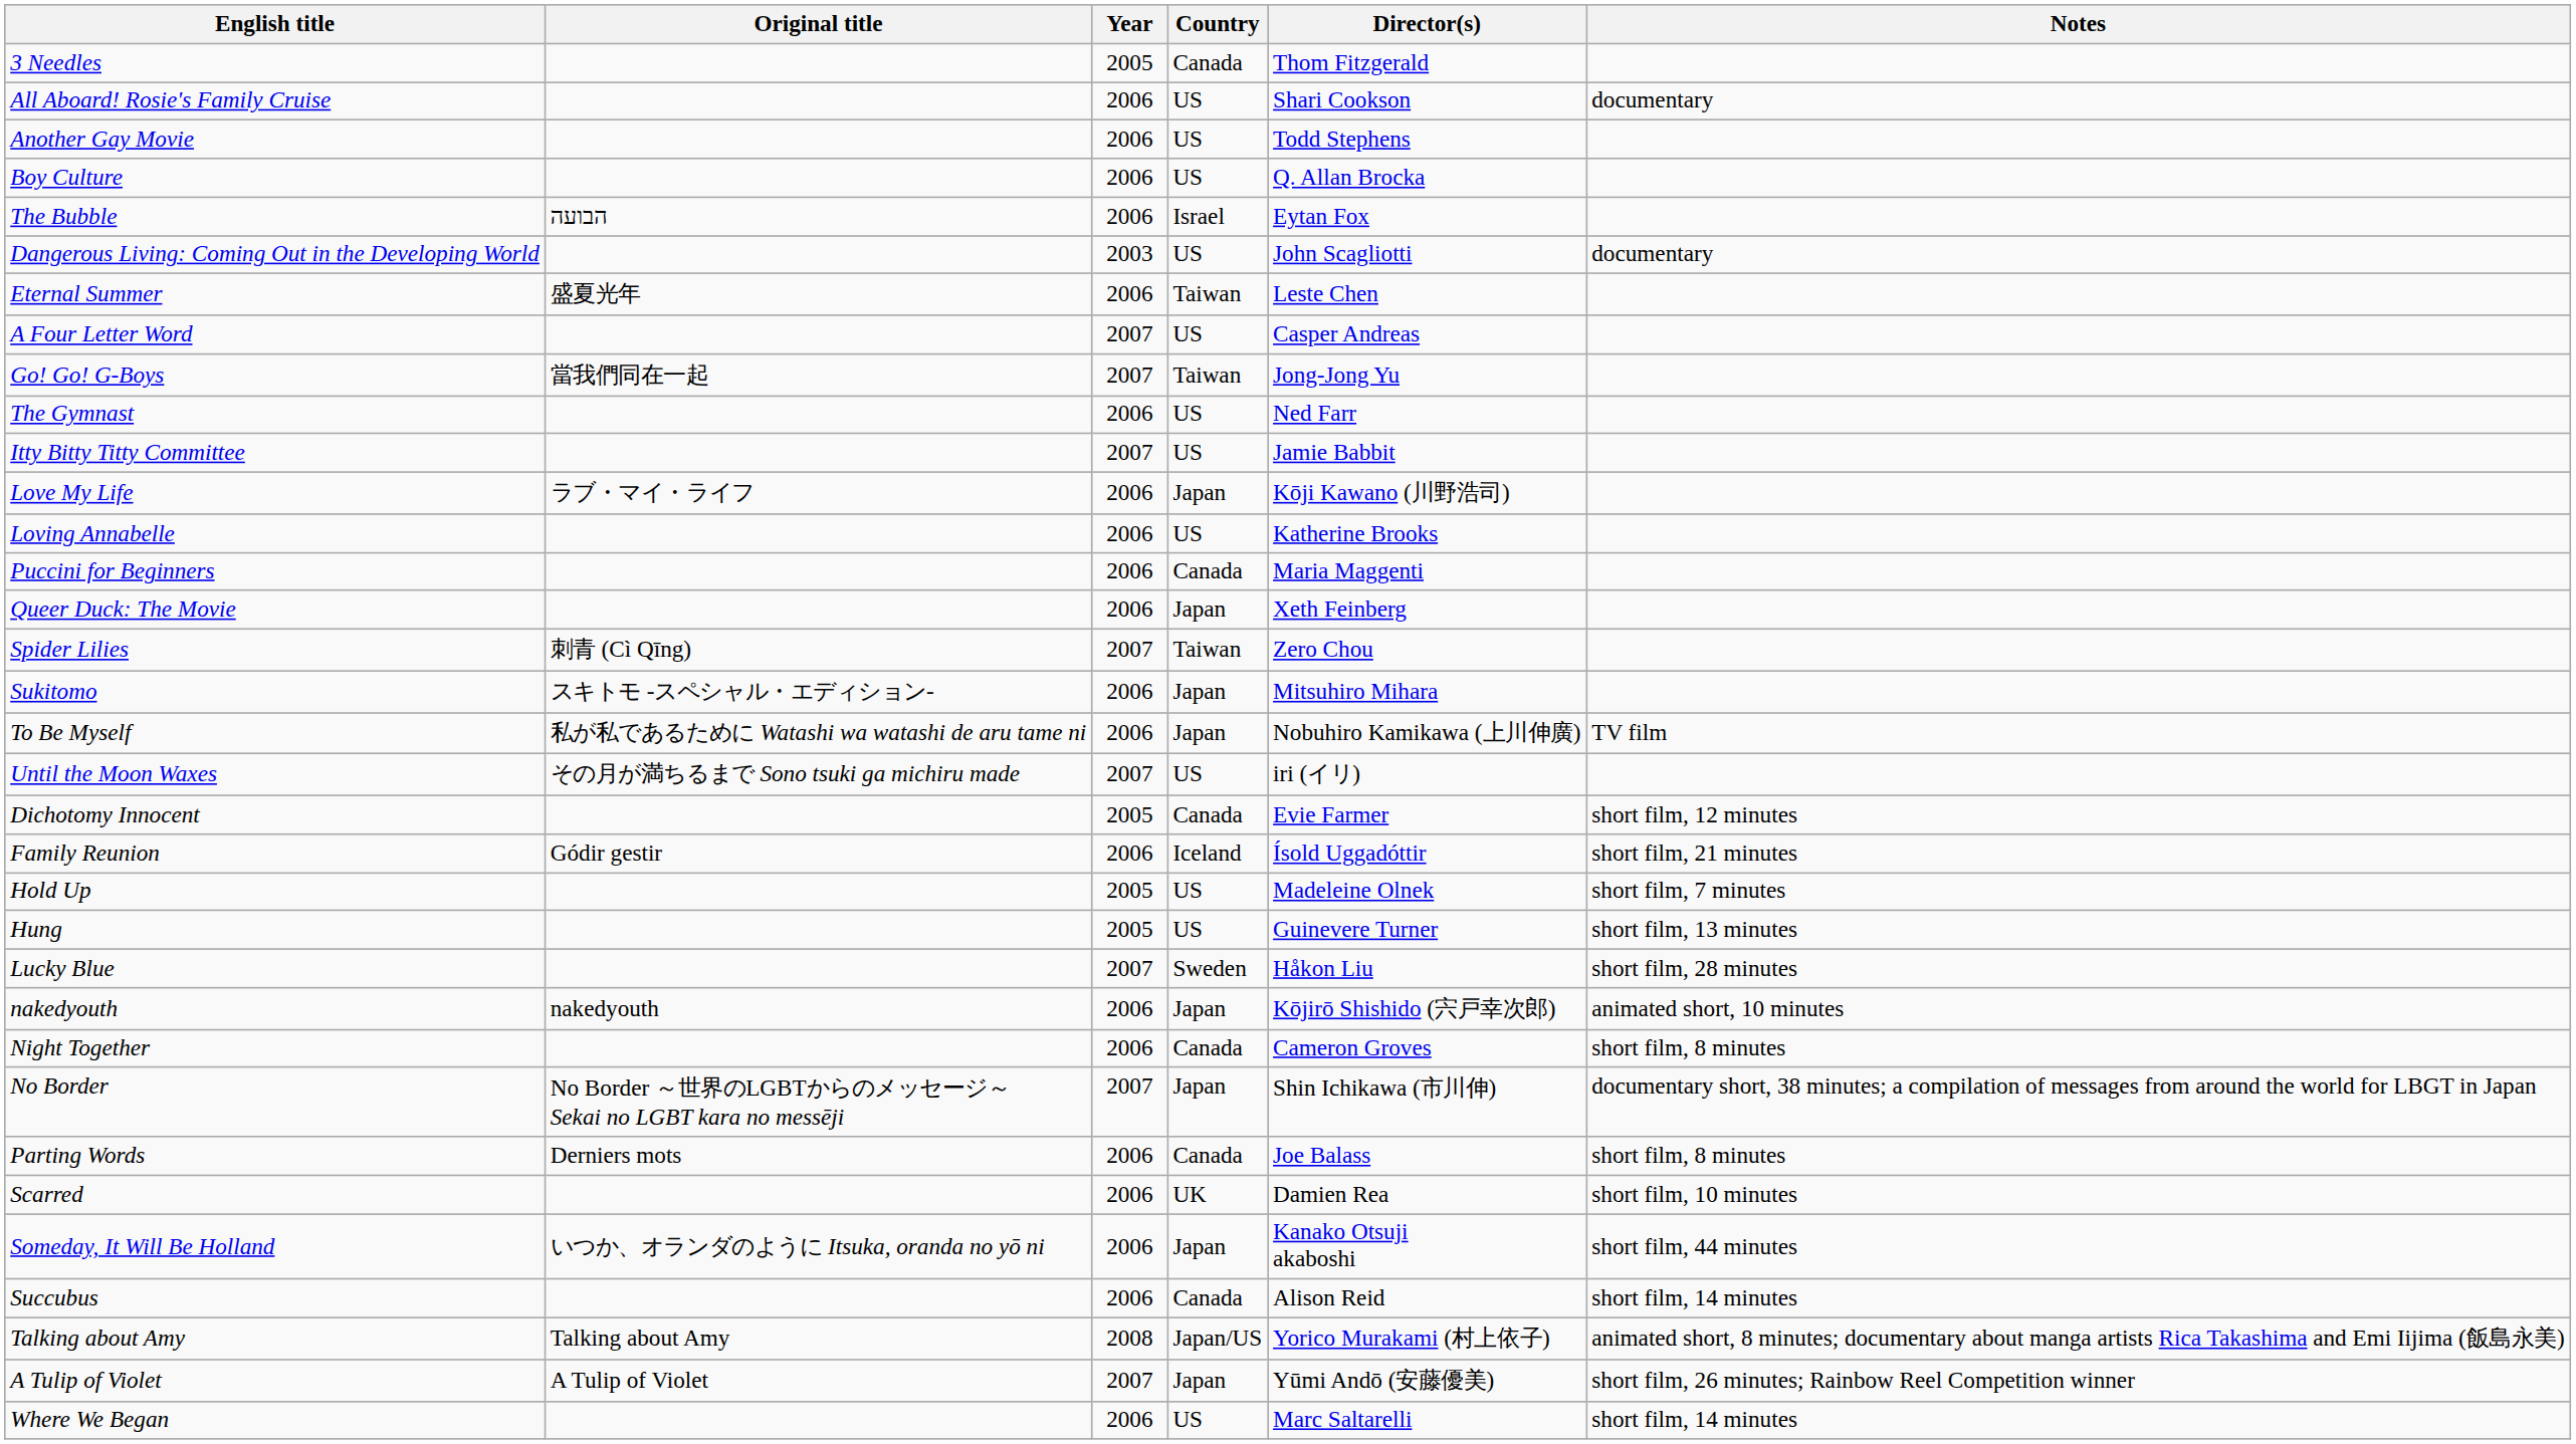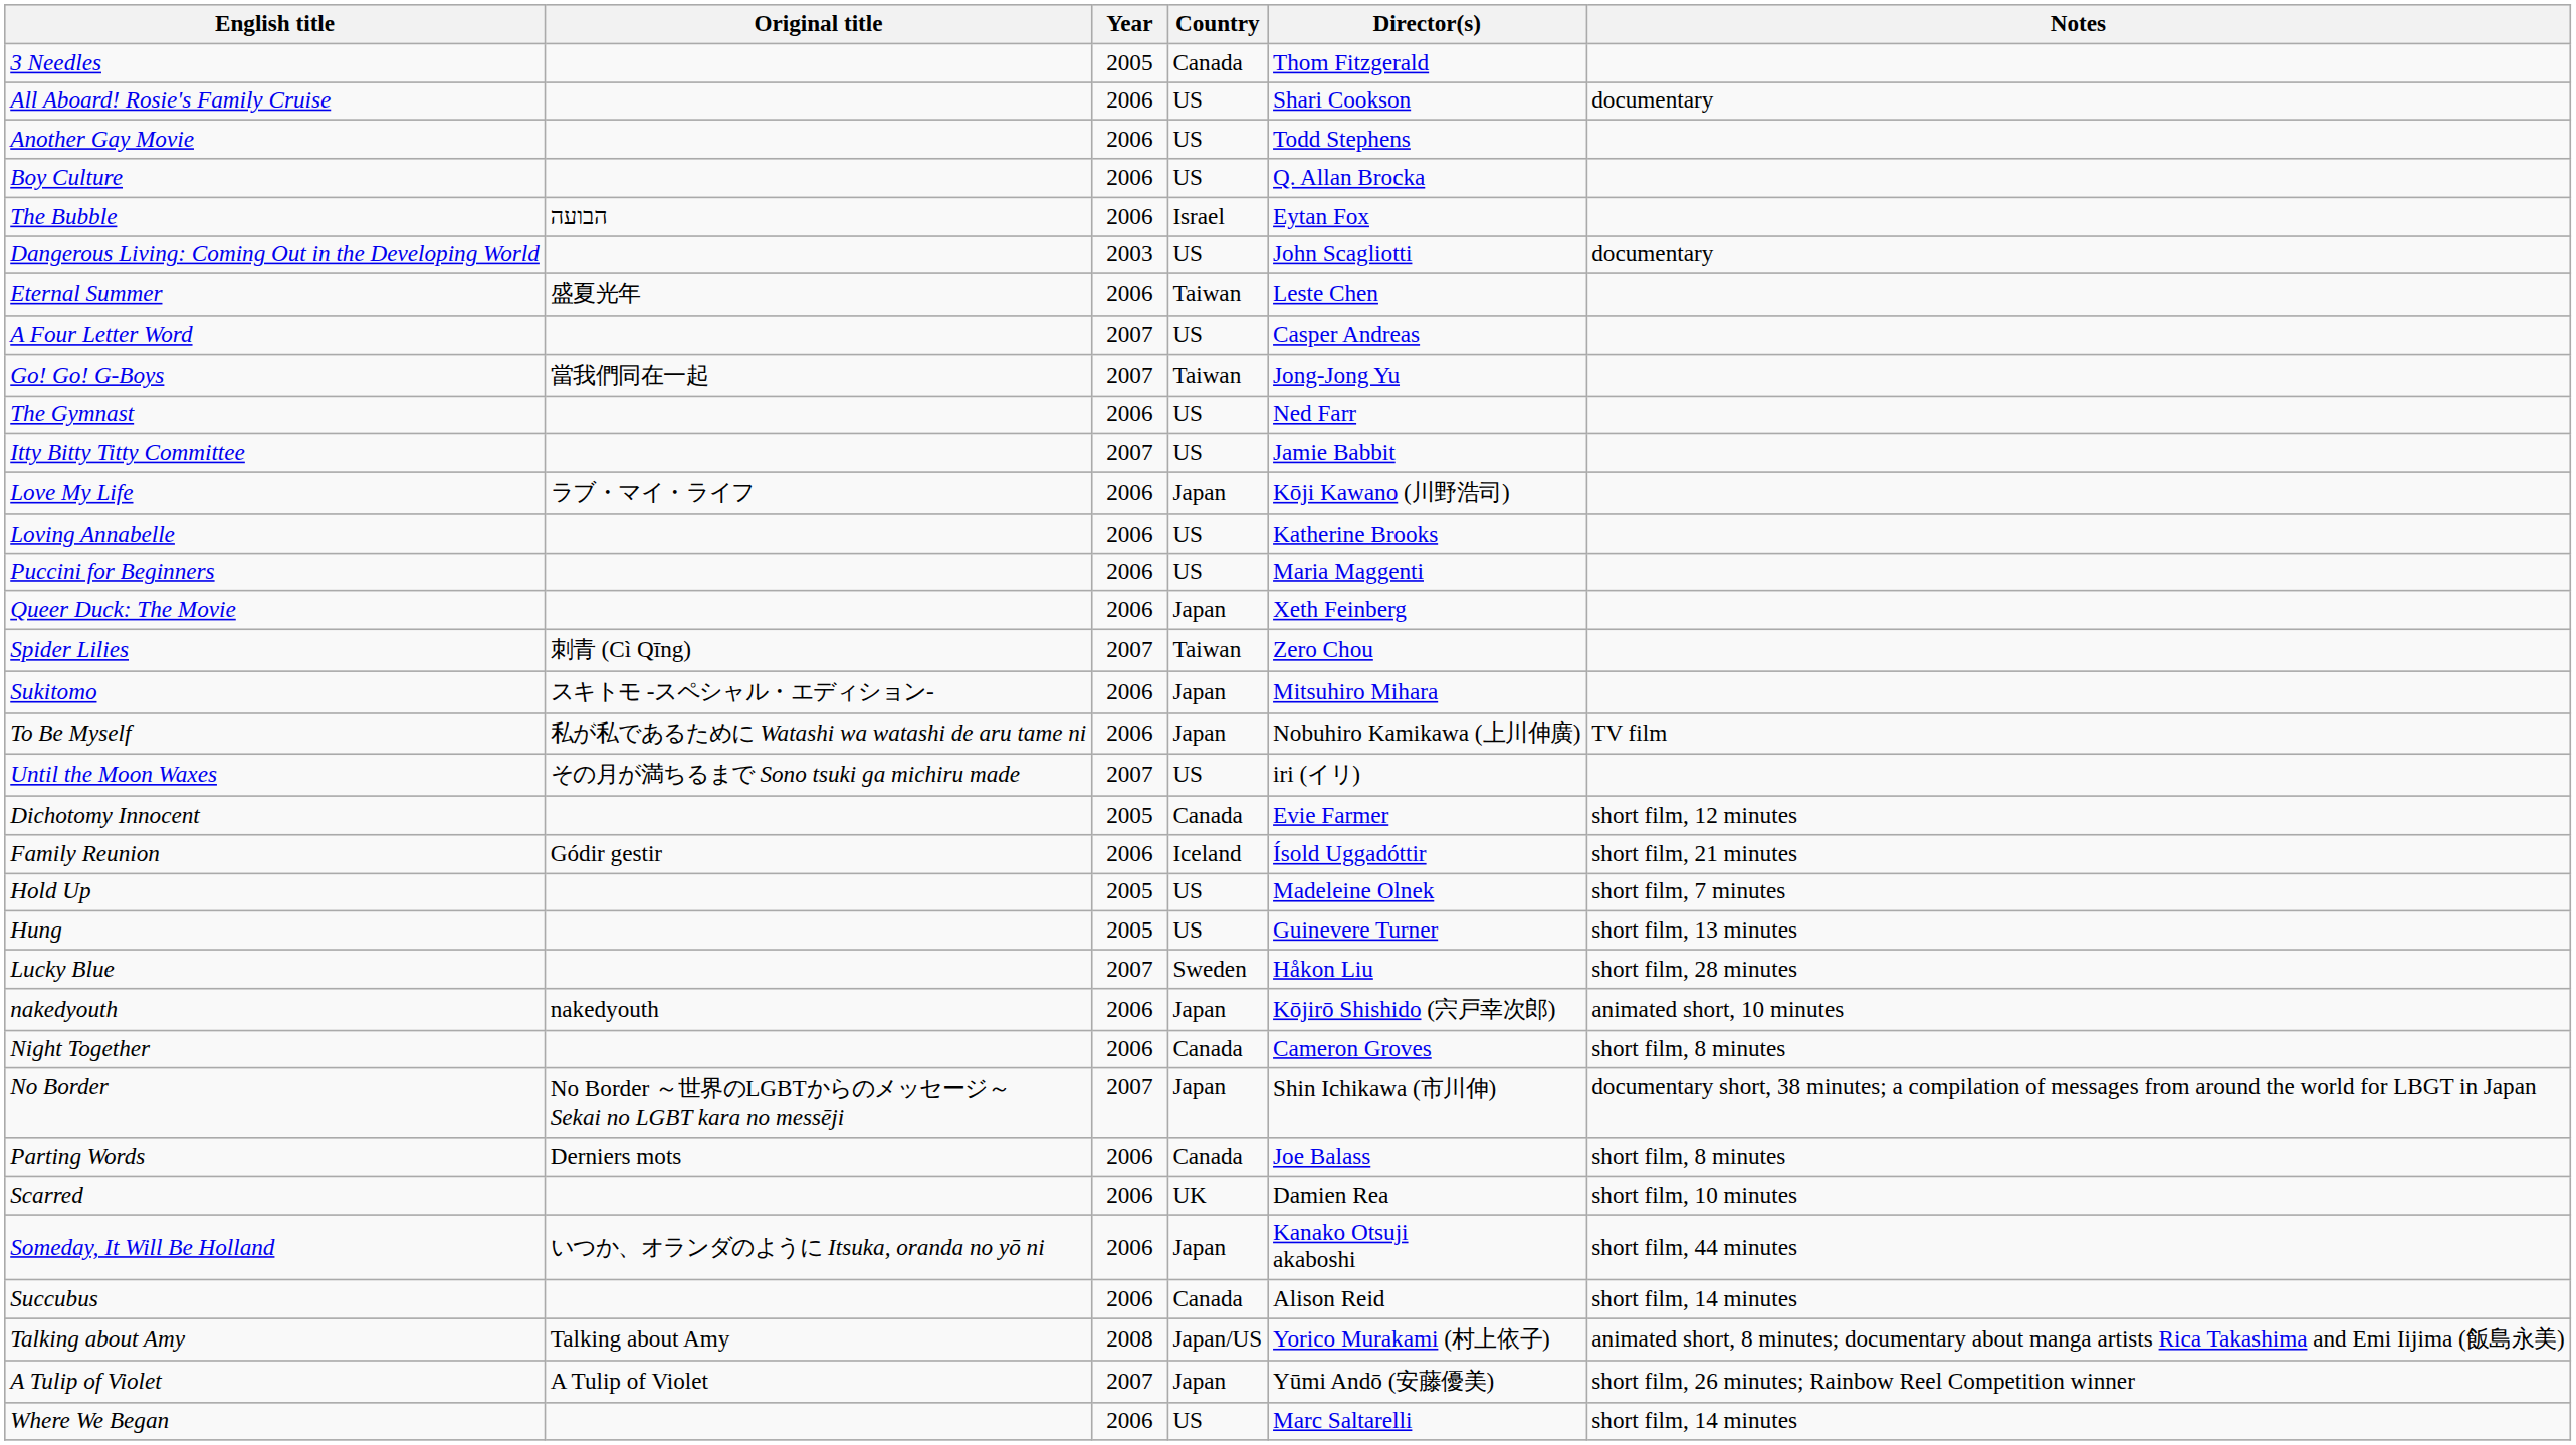 <table class="wikitable" style="font-size: 90%;">
 <tr>
 <th>English title</th>
 <th>Original title</th>
 <th style="width:40px;">Year</th>
 <th>Country</th>
 <th>Director(s)</th>
 <th>Notes</th>
 </tr>
 <tr>
 <td><em><a href='#'>3 Needles</a></em></td>
 <td></td>
 <td style="text-align:center;">2005</td>
 <td>Canada</td>
 <td><a href='#'>Thom Fitzgerald</a></td>
 <td></td>
 </tr>
 <tr>
 <td><em><a href='#'>All Aboard! Rosie's Family Cruise</a></em></td>
 <td></td>
 <td style="text-align:center;">2006</td>
 <td>US</td>
 <td><a href='#'>Shari Cookson</a></td>
 <td>documentary</td>
 </tr>
 <tr>
 <td><em><a href='#'>Another Gay Movie</a></em></td>
 <td></td>
 <td style="text-align:center;">2006</td>
 <td>US</td>
 <td><a href='#'>Todd Stephens</a></td>
 <td></td>
 </tr>
 <tr>
 <td><em><a href='#'>Boy Culture</a></em></td>
 <td></td>
 <td style="text-align:center;">2006</td>
 <td>US</td>
 <td><a href='#'>Q. Allan Brocka</a></td>
 <td></td>
 </tr>
 <tr>
 <td><em><a href='#'>The Bubble</a></em></td>
 <td>הבועה</td>
 <td style="text-align:center;">2006</td>
 <td>Israel</td>
 <td><a href='#'>Eytan Fox</a></td>
 <td></td>
 </tr>
 <tr>
 <td><em><a href='#'>Dangerous Living: Coming Out in the Developing World</a></em></td>
 <td></td>
 <td style="text-align:center;">2003</td>
 <td>US</td>
 <td><a href='#'>John Scagliotti</a></td>
 <td>documentary</td>
 </tr>
 <tr>
 <td><em><a href='#'>Eternal Summer</a></em></td>
 <td>盛夏光年</td>
 <td style="text-align:center;">2006</td>
 <td>Taiwan</td>
 <td><a href='#'>Leste Chen</a></td>
 <td></td>
 </tr>
 <tr>
 <td><em><a href='#'>A Four Letter Word</a></em></td>
 <td></td>
 <td style="text-align:center;">2007</td>
 <td>US</td>
 <td><a href='#'>Casper Andreas</a></td>
 <td></td>
 </tr>
 <tr>
 <td><em><a href='#'>Go! Go! G-Boys</a></em></td>
 <td>當我們同在一起</td>
 <td style="text-align:center;">2007</td>
 <td>Taiwan</td>
 <td><a href='#'>Jong-Jong Yu</a></td>
 <td></td>
 </tr>
 <tr>
 <td><em><a href='#'>The Gymnast</a></em></td>
 <td></td>
 <td style="text-align:center;">2006</td>
 <td>US</td>
 <td><a href='#'>Ned Farr</a></td>
 <td></td>
 </tr>
 <tr>
 <td><em><a href='#'>Itty Bitty Titty Committee</a></em></td>
 <td></td>
 <td style="text-align:center;">2007</td>
 <td>US</td>
 <td><a href='#'>Jamie Babbit</a></td>
 <td></td>
 </tr>
 <tr>
 <td><em><a href='#'>Love My Life</a></em></td>
 <td>ラブ・マイ・ライフ</td>
 <td style="text-align:center;">2006</td>
 <td>Japan</td>
 <td><a href='#'>Kōji Kawano</a> (川野浩司)</td>
 <td></td>
 </tr>
 <tr>
 <td><em><a href='#'>Loving Annabelle</a></em></td>
 <td></td>
 <td style="text-align:center;">2006</td>
 <td>US</td>
 <td><a href='#'>Katherine Brooks</a></td>
 <td></td>
 </tr>
 <tr>
 <td><em><a href='#'>Puccini for Beginners</a></em></td>
 <td></td>
 <td style="text-align:center;">2006</td>
-<td>Canada</td>
+<td>US</td>
 <td><a href='#'>Maria Maggenti</a></td>
 <td></td>
 </tr>
 <tr>
 <td><em><a href='#'>Queer Duck: The Movie</a></em></td>
 <td></td>
 <td style="text-align:center;">2006</td>
 <td>Japan</td>
 <td><a href='#'>Xeth Feinberg</a></td>
 <td></td>
 </tr>
 <tr>
 <td><em><a href='#'>Spider Lilies</a></em></td>
 <td>刺青 (Cì Qīng)</td>
 <td style="text-align:center;">2007</td>
 <td>Taiwan</td>
 <td><a href='#'>Zero Chou</a></td>
 <td></td>
 </tr>
 <tr>
 <td><em><a href='#'>Sukitomo</a></em></td>
 <td>スキトモ  -スペシャル・エディション-</td>
 <td style="text-align:center;">2006</td>
 <td>Japan</td>
 <td><a href='#'>Mitsuhiro Mihara</a></td>
 <td></td>
 </tr>
 <tr>
 <td><em>To Be Myself</em></td>
 <td>私が私であるために <em>Watashi wa watashi de aru tame ni</em></td>
 <td style="text-align:center;">2006</td>
 <td>Japan</td>
 <td>Nobuhiro Kamikawa (上川伸廣)</td>
 <td>TV film</td>
 </tr>
 <tr>
 <td><em><a href='#'>Until the Moon Waxes</a></em></td>
 <td>その月が満ちるまで <em>Sono tsuki ga michiru made</em></td>
 <td style="text-align:center;">2007</td>
 <td>US</td>
 <td>iri (イリ)</td>
 <td></td>
 </tr>
 <tr>
 <td><em>Dichotomy Innocent</em></td>
 <td></td>
 <td style="text-align:center;">2005</td>
 <td>Canada</td>
 <td><a href='#'>Evie Farmer</a></td>
 <td>short film, 12 minutes</td>
 </tr>
 <tr>
 <td><em>Family Reunion</em></td>
 <td>Gódir gestir</td>
 <td style="text-align:center;">2006</td>
 <td>Iceland</td>
 <td><a href='#'>Ísold Uggadóttir</a></td>
 <td>short film, 21 minutes</td>
 </tr>
 <tr>
 <td><em>Hold Up</em></td>
 <td></td>
 <td style="text-align:center;">2005</td>
 <td>US</td>
 <td><a href='#'>Madeleine Olnek</a></td>
 <td>short film, 7 minutes</td>
 </tr>
 <tr>
 <td><em>Hung</em></td>
 <td></td>
 <td style="text-align:center;">2005</td>
 <td>US</td>
 <td><a href='#'>Guinevere Turner</a></td>
 <td>short film, 13 minutes</td>
 </tr>
 <tr>
 <td><em>Lucky Blue</em></td>
 <td></td>
 <td style="text-align:center;">2007</td>
 <td>Sweden</td>
 <td><a href='#'>Håkon Liu</a></td>
 <td>short film, 28 minutes</td>
 </tr>
 <tr>
 <td><em>nakedyouth</em></td>
 <td>nakedyouth</td>
 <td style="text-align:center;">2006</td>
 <td>Japan</td>
 <td><a href='#'>Kōjirō Shishido</a> (宍戸幸次郎)</td>
 <td>animated short, 10 minutes</td>
 </tr>
 <tr>
 <td><em>Night Together</em></td>
 <td></td>
 <td style="text-align:center;">2006</td>
 <td>Canada</td>
 <td><a href='#'>Cameron Groves</a></td>
 <td>short film, 8 minutes</td>
 </tr>
 <tr valign="top">
 <td><em>No Border</em></td>
 <td>No Border ～世界のLGBTからのメッセージ～ <br> <em>Sekai no LGBT kara no messēji</em></td>
 <td style="text-align:center;">2007</td>
 <td>Japan</td>
 <td>Shin Ichikawa (市川伸)</td>
 <td>documentary short, 38 minutes; a compilation of messages from around the world for LBGT in Japan</td>
 </tr>
 <tr>
 <td><em>Parting Words</em></td>
 <td>Derniers mots</td>
 <td style="text-align:center;">2006</td>
 <td>Canada</td>
 <td><a href='#'>Joe Balass</a></td>
 <td>short film, 8 minutes</td>
 </tr>
 <tr>
 <td><em>Scarred</em></td>
 <td></td>
 <td style="text-align:center;">2006</td>
 <td>UK</td>
 <td>Damien Rea</td>
 <td>short film, 10 minutes</td>
 </tr>
 <tr>
 <td><em><a href='#'>Someday, It Will Be Holland</a></em></td>
 <td>いつか、オランダのように <em>Itsuka, oranda no yō ni</em></td>
 <td style="text-align:center;">2006</td>
 <td>Japan</td>
 <td><a href='#'>Kanako Otsuji</a> <br> akaboshi</td>
 <td>short film, 44 minutes</td>
 </tr>
 <tr>
 <td><em>Succubus</em></td>
 <td></td>
 <td style="text-align:center;">2006</td>
 <td>Canada</td>
 <td>Alison Reid</td>
 <td>short film, 14 minutes</td>
 </tr>
 <tr>
 <td><em>Talking about Amy</em></td>
 <td>Talking about Amy</td>
 <td style="text-align:center;">2008</td>
 <td>Japan/US</td>
 <td><a href='#'>Yorico Murakami</a> (村上依子)</td>
 <td>animated short, 8 minutes; documentary about manga artists <a href='#'>Rica Takashima</a> and Emi Iijima (飯島永美)</td>
 </tr>
 <tr>
 <td><em>A Tulip of Violet</em></td>
 <td>A Tulip of Violet</td>
 <td style="text-align:center;">2007</td>
 <td>Japan</td>
 <td>Yūmi Andō (安藤優美)</td>
 <td>short film, 26 minutes; Rainbow Reel Competition winner</td>
 </tr>
 <tr>
 <td><em>Where We Began</em></td>
 <td></td>
 <td style="text-align:center;">2006</td>
 <td>US</td>
 <td><a href='#'>Marc Saltarelli</a></td>
 <td>short film, 14 minutes</td>
 </tr>
 </table>
